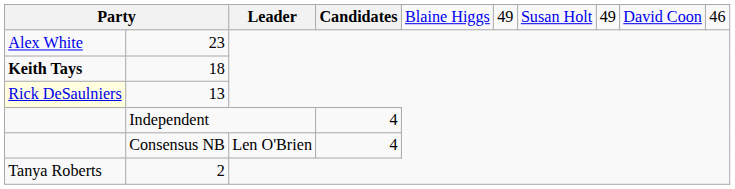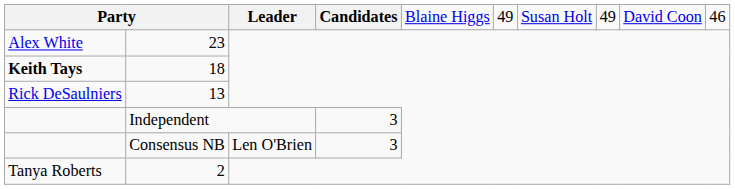 <table class="wikitable">
 <tr>
 <th colspan="2">Party</th>
 <th>Leader</th>
 <th>Candidates<br></th>
 <td><a href='#'>Blaine Higgs</a></td>
 <td style="text-align:right;">49<br></td>
 <td><a href='#'>Susan Holt</a></td>
 <td style="text-align:right;">49<br></td>
 <td><a href='#'>David Coon</a></td>
 <td style="text-align:right;">46</td>
 </tr>
 <tr>
 <td><a href='#'>Alex White</a></td>
 <td style="text-align:right;">23</td>
 </tr>
 <tr>
 <td><strong>Keith Tays</strong></td>
 <td style="text-align:right;">18</td>
 </tr>
 <tr>
-<td style="background: lightyellow;"><a href='#'>Rick DeSaulniers</a></td>
+<td><a href='#'>Rick DeSaulniers</a></td>
 <td style="text-align:right;">13</td>
 </tr>
 <tr>
 <td></td>
 <td colspan=2>Independent</td>
-<td style="text-align:right;">4</td>
+<td style="text-align:right;">3</td>
 </tr>
 <tr>
 <td></td>
 <td style="text-align:left;">Consensus NB</td>
 <td>Len O'Brien</td>
-<td style="text-align:right;">4</td>
+<td style="text-align:right;">3</td>
 </tr>
 <tr>
 <td>Tanya Roberts</td>
 <td style="text-align:right;">2</td>
 </tr>
 </table>
